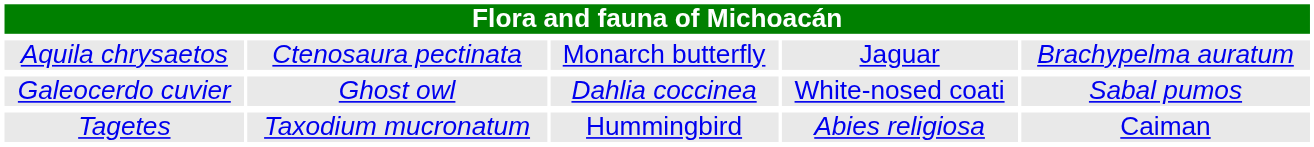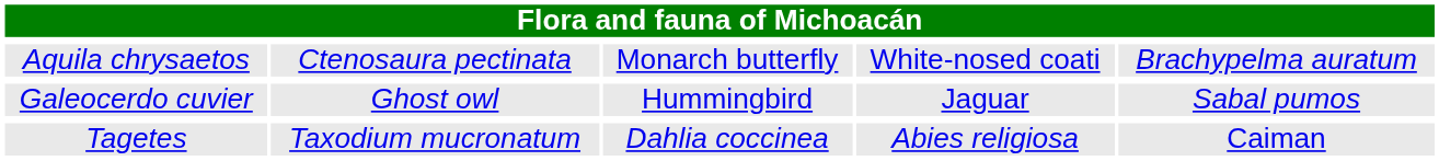 <table class="toc" cellpadding=0 cellspacing=2 width=800px style="float:center; margin: 0.5em 0.5em 0.5em 1em; padding: 0.5e">
 <tr>
 <td colspan=8 style="background:#green; color:white; font-size:100%" align=center bgcolor="green"><strong>Flora and fauna of Michoacán</strong></td>
 </tr>
 <tr>
 <td align="center" bgcolor="white" valign="center"></td>
 <td align="center" bgcolor="white" valign="center"></td>
 <td align="center" bgcolor="white" valign="center"></td>
 <td align="center" bgcolor="white" valign="center"></td>
 <td align="center" bgcolor="white" valign="center"></td>
 </tr>
 <tr>
 <td style="background:#e9e9e9;" align=center><em><a href='#'>Aquila chrysaetos</a></em></td>
 <td style="background:#e9e9e9;" align=center><em><a href='#'>Ctenosaura pectinata</a></em></td>
 <td style="background:#e9e9e9;" align=center><a href='#'>Monarch butterfly</a></td>
-<td style="background:#e9e9e9;" align=center><a href='#'>Jaguar</a></td>
+<td style="background:#e9e9e9;" align=center><a href='#'>White-nosed coati</a></td>
 <td style="background:#e9e9e9;" align=center><em><a href='#'>Brachypelma auratum</a></em></td>
 </tr>
 <tr>
 <td align="center" bgcolor="white" valign="center"></td>
 <td align="center" bgcolor="white" valign="center"></td>
 <td align="center" bgcolor="white" valign="center"></td>
 <td align="center" bgcolor="white" valign="center"></td>
 <td align="center" bgcolor="white" valign="center"></td>
 </tr>
 <tr>
 <td style="background:#e9e9e9;" align=center><em><a href='#'>Galeocerdo cuvier</a></em></td>
 <td style="background:#e9e9e9;" align=center><em><a href='#'>Ghost owl</a></em></td>
-<td style="background:#e9e9e9;" align=center><em><a href='#'>Dahlia coccinea</a></em></td>
-<td style="background:#e9e9e9;" align=center><a href='#'>White-nosed coati</a></td>
+<td style="background:#e9e9e9;" align=center><a href='#'>Hummingbird</a></td>
+<td style="background:#e9e9e9;" align=center><a href='#'>Jaguar</a></td>
 <td style="background:#e9e9e9;" align=center><em><a href='#'>Sabal pumos</a></em></td>
 </tr>
 <tr>
 <td align="center" bgcolor="white" valign="center"></td>
 <td align="center" bgcolor="white" valign="center"></td>
 <td align="center" bgcolor="white" valign="center"></td>
 <td align="center" bgcolor="white" valign="center"></td>
 <td align="center" bgcolor="white" valign="center"></td>
 </tr>
 <tr>
 <td style="background:#e9e9e9;" align=center><em><a href='#'>Tagetes</a></em></td>
 <td style="background:#e9e9e9;" align=center><em><a href='#'>Taxodium mucronatum</a></em></td>
-<td style="background:#e9e9e9;" align=center><a href='#'>Hummingbird</a></td>
+<td style="background:#e9e9e9;" align=center><em><a href='#'>Dahlia coccinea</a></em></td>
 <td style="background:#e9e9e9;" align=center><em><a href='#'>Abies religiosa</a></em></td>
 <td style="background:#e9e9e9;" align=center><a href='#'>Caiman</a></td>
 </tr>
 <tr>
 </tr>
 </table>
